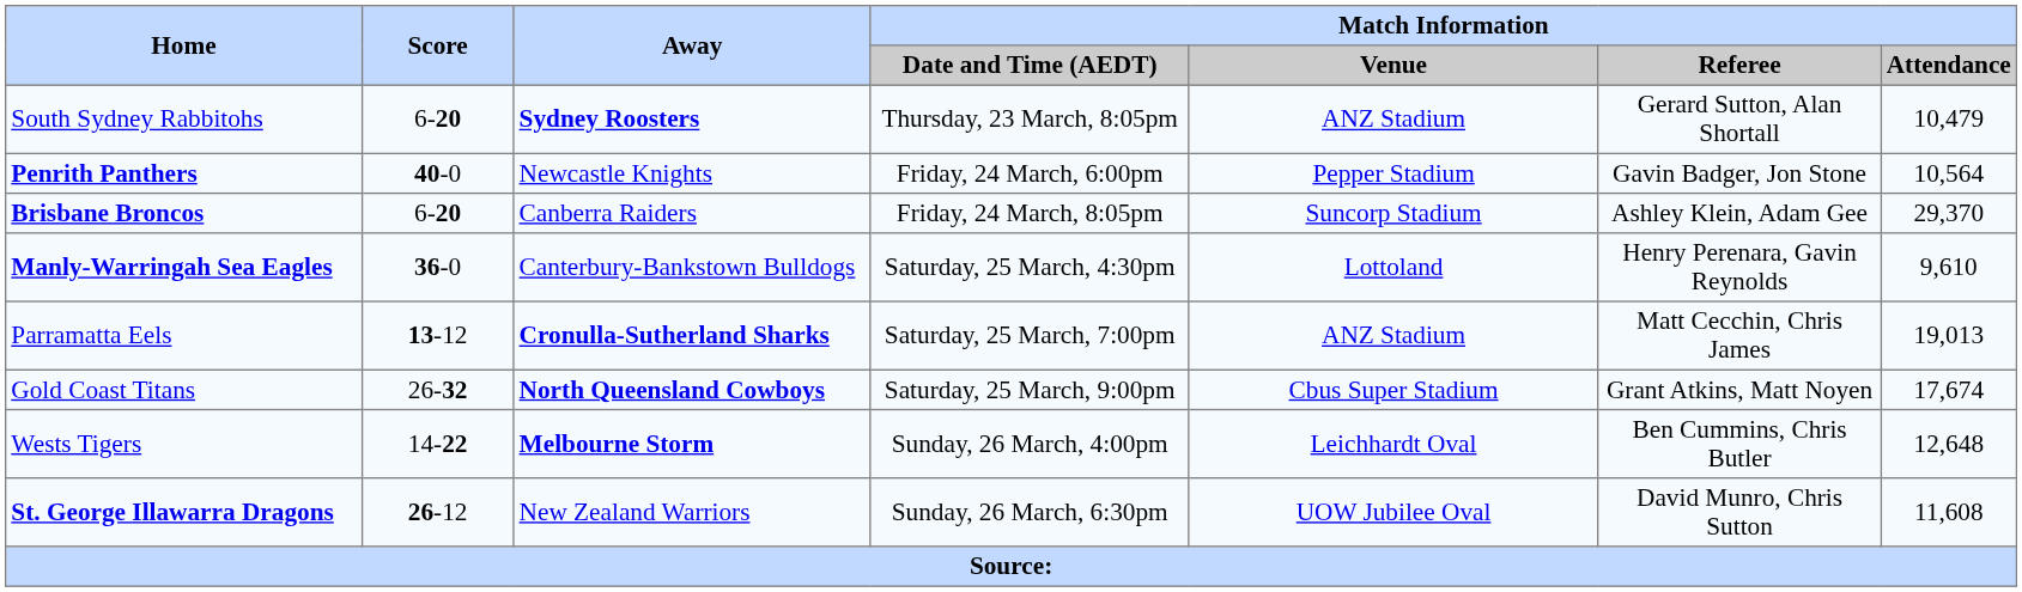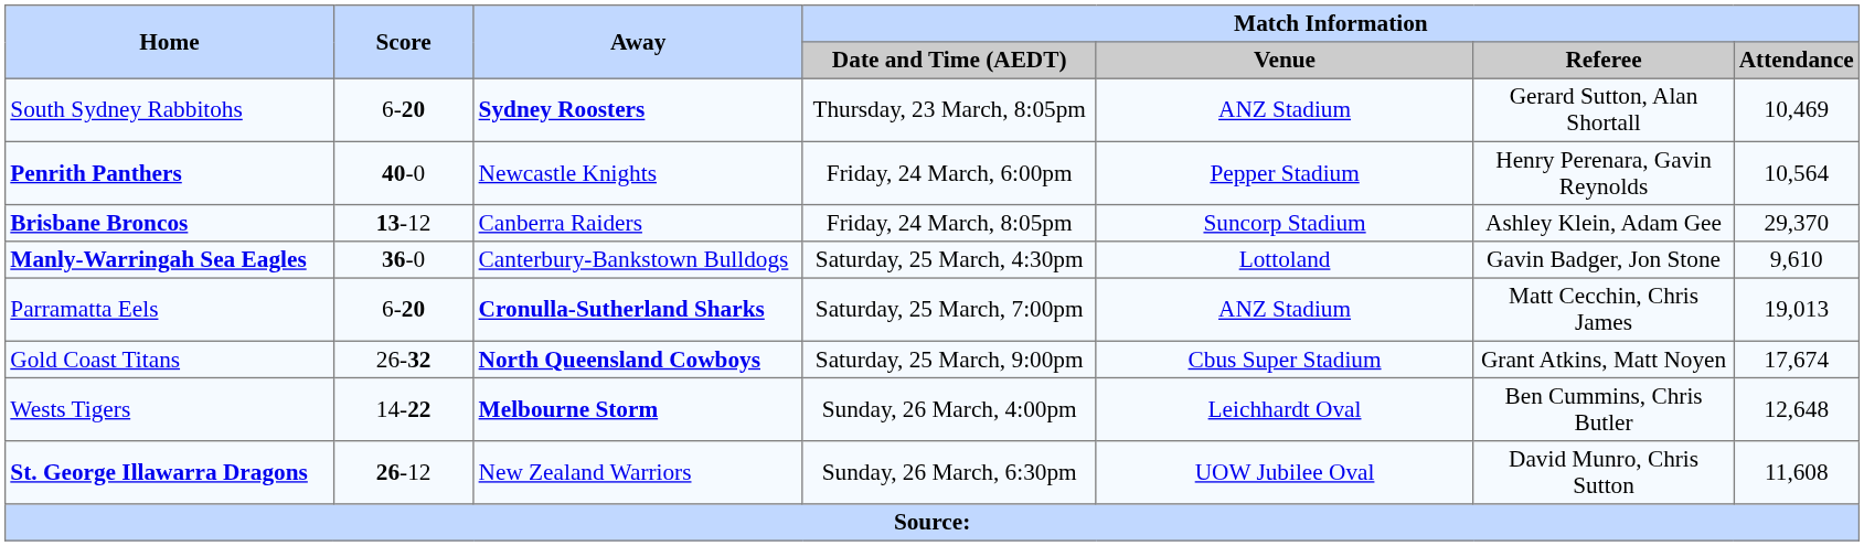 <table border=1 style="border-collapse:collapse;  text-align:center;" cellpadding=3 cellspacing=0 width=100%>
 <tr bgcolor=#C1D8FF>
 <th rowspan=2 width=19%>Home</th>
 <th rowspan=2 width=8%>Score</th>
 <th rowspan=2 width=19%>Away</th>
 <th colspan=6>Match Information</th>
 </tr>
 <tr bgcolor=#CCCCCC>
 <th width=17%>Date and Time (AEDT)</th>
 <th width=22%>Venue</th>
 <th width=50%>Referee</th>
 <th width=7%>Attendance</th>
 </tr>
 <tr style="text-align:center; background:#f5faff;">
 <td align="left"> <a href='#'>South Sydney Rabbitohs</a></td>
 <td>6-<strong>20</strong></td>
 <td align="left"> <strong><a href='#'>Sydney Roosters</a></strong></td>
 <td>Thursday, 23 March, 8:05pm</td>
 <td><a href='#'>ANZ Stadium</a></td>
 <td>Gerard Sutton, Alan Shortall</td>
-<td>10,479</td>
+<td>10,469</td>
 </tr>
 <tr style="text-align:center; background:#f5faff;">
 <td align="left"> <strong><a href='#'>Penrith Panthers</a></strong></td>
 <td><strong>40</strong>-0</td>
 <td align="left"> <a href='#'>Newcastle Knights</a></td>
 <td>Friday, 24 March, 6:00pm</td>
 <td><a href='#'>Pepper Stadium</a></td>
-<td>Gavin Badger, Jon Stone</td>
+<td>Henry Perenara, Gavin Reynolds</td>
 <td>10,564</td>
 </tr>
 <tr style="text-align:center; background:#f5faff;">
 <td align="left"><strong><a href='#'>Brisbane Broncos</a></strong></td>
-<td>6-<strong>20</strong></td>
+<td><strong>13</strong>-12</td>
 <td align="left"> <a href='#'>Canberra Raiders</a></td>
 <td>Friday, 24 March, 8:05pm</td>
 <td><a href='#'>Suncorp Stadium</a></td>
 <td>Ashley Klein, Adam Gee</td>
 <td>29,370</td>
 </tr>
 <tr style="text-align:center; background:#f5faff;">
 <td align="left"> <strong><a href='#'>Manly-Warringah Sea Eagles</a></strong></td>
 <td><strong>36</strong>-0</td>
 <td align="left"><a href='#'>Canterbury-Bankstown Bulldogs</a></td>
 <td>Saturday, 25 March, 4:30pm</td>
 <td><a href='#'>Lottoland</a></td>
-<td>Henry Perenara, Gavin Reynolds</td>
+<td>Gavin Badger, Jon Stone</td>
 <td>9,610</td>
 </tr>
 <tr style="text-align:center; background:#f5faff;">
 <td align="left"> <a href='#'>Parramatta Eels</a></td>
-<td><strong>13</strong>-12</td>
+<td>6-<strong>20</strong></td>
 <td align="left"> <strong><a href='#'>Cronulla-Sutherland Sharks</a></strong></td>
 <td>Saturday, 25 March, 7:00pm</td>
 <td><a href='#'>ANZ Stadium</a></td>
 <td>Matt Cecchin, Chris James</td>
 <td>19,013</td>
 </tr>
 <tr style="text-align:center; background:#f5faff;">
 <td align="left"> <a href='#'>Gold Coast Titans</a></td>
 <td>26-<strong>32</strong></td>
 <td align="left"> <strong><a href='#'>North Queensland Cowboys</a></strong></td>
 <td>Saturday, 25 March, 9:00pm</td>
 <td><a href='#'>Cbus Super Stadium</a></td>
 <td>Grant Atkins, Matt Noyen</td>
 <td>17,674</td>
 </tr>
 <tr style="text-align:center; background:#f5faff;">
 <td align="left"> <a href='#'>Wests Tigers</a></td>
 <td>14-<strong>22</strong></td>
 <td align="left"> <strong><a href='#'>Melbourne Storm</a></strong></td>
 <td>Sunday, 26 March, 4:00pm</td>
 <td><a href='#'>Leichhardt Oval</a></td>
 <td>Ben Cummins, Chris Butler</td>
 <td>12,648</td>
 </tr>
 <tr style="text-align:center; background:#f5faff;">
 <td align="left"> <strong><a href='#'>St. George Illawarra Dragons</a></strong></td>
 <td><strong>26</strong>-12</td>
 <td align="left"> <a href='#'>New Zealand Warriors</a></td>
 <td>Sunday, 26 March, 6:30pm</td>
 <td><a href='#'>UOW Jubilee Oval</a></td>
 <td>David Munro, Chris Sutton</td>
 <td>11,608</td>
 </tr>
 <tr style="background:#c1d8ff;">
 <th colspan=12>Source:</th>
 </tr>
 </table>
